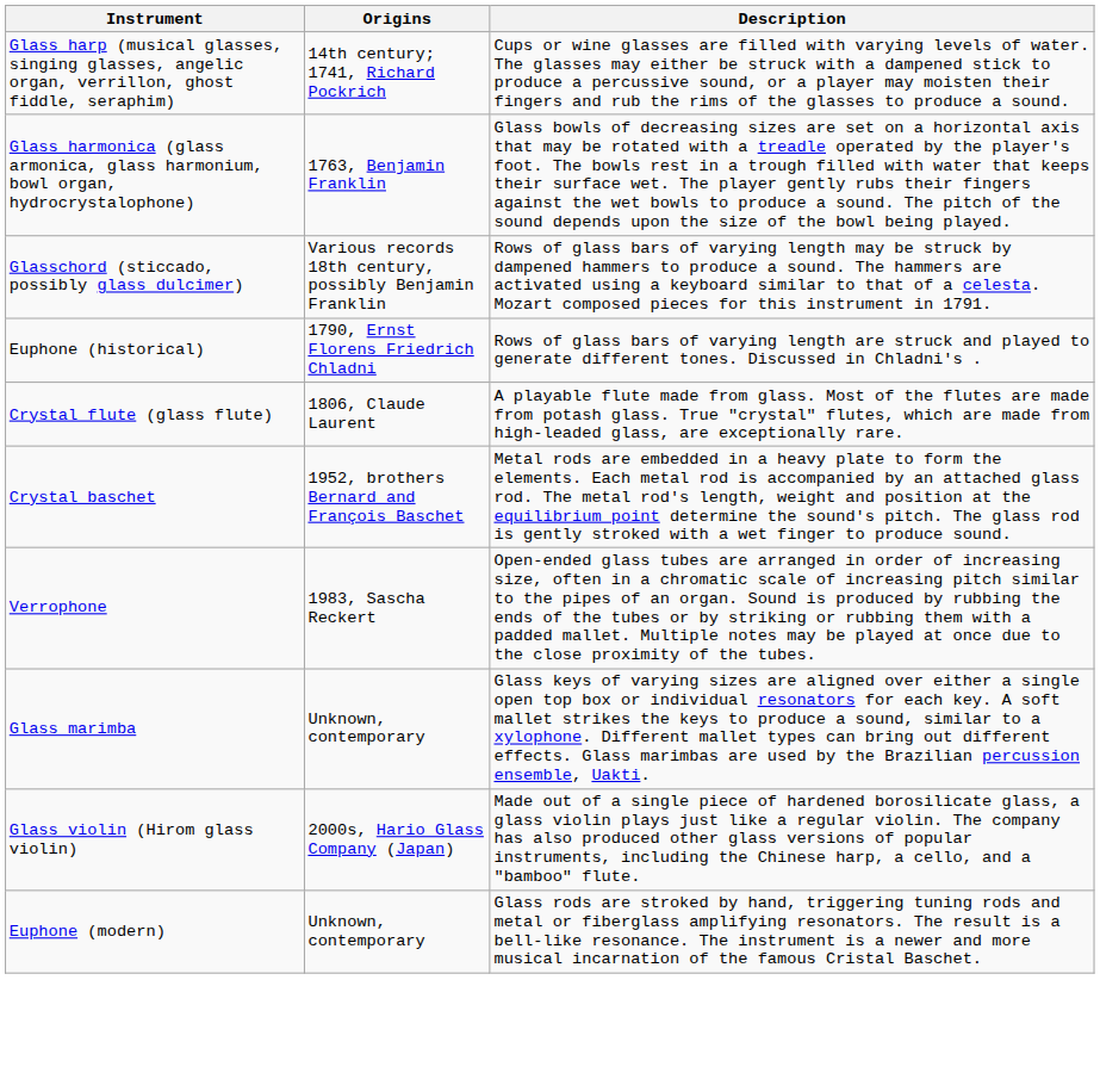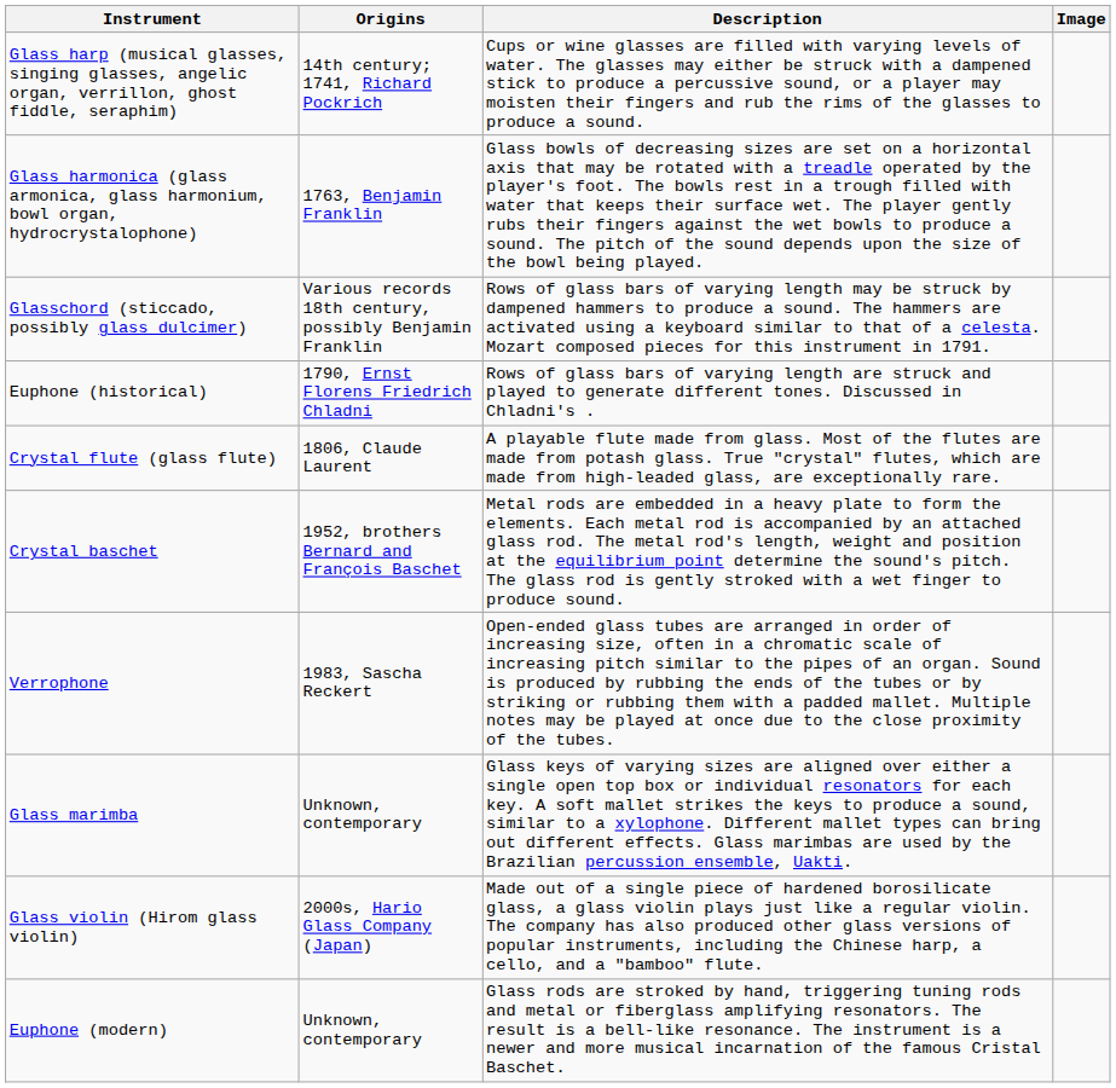 <table class="wikitable">
 <tr>
 <th>Instrument</th>
 <th>Origins</th>
 <th>Description</th>
+<th>Image</th>
 </tr>
 <tr>
 <td><a href='#'>Glass harp</a> (musical glasses, singing glasses, angelic organ, verrillon, ghost fiddle, seraphim)</td>
 <td>14th century;<br>1741, <a href='#'>Richard Pockrich</a></td>
 <td>Cups or wine glasses are filled with varying levels of water. The glasses may either be struck with a dampened stick to produce a percussive sound, or a player may moisten their fingers and rub the rims of the glasses to produce a sound.</td>
+<td></td>
 </tr>
 <tr>
 <td><a href='#'>Glass harmonica</a> (glass armonica, glass harmonium, bowl organ, hydrocrystalophone)</td>
 <td>1763, <a href='#'>Benjamin Franklin</a></td>
 <td>Glass bowls of decreasing sizes are set on a horizontal axis that may be rotated with a <a href='#'>treadle</a> operated by the player's foot. The bowls rest in a trough filled with water that keeps their surface wet. The player gently rubs their fingers against the wet bowls to produce a sound. The pitch of the sound depends upon the size of the bowl being played.</td>
+<td></td>
 </tr>
 <tr>
 <td><a href='#'>Glasschord</a> (sticcado, possibly <a href='#'>glass dulcimer</a>)</td>
 <td>Various records 18th century, possibly Benjamin Franklin</td>
 <td>Rows of glass bars of varying length may be struck by dampened hammers to produce a sound. The hammers are activated using a keyboard similar to that of a <a href='#'>celesta</a>. Mozart composed pieces for this instrument in 1791.</td>
+<td></td>
 </tr>
 <tr>
 <td>Euphone (historical)</td>
 <td>1790, <a href='#'>Ernst Florens Friedrich Chladni</a></td>
 <td>Rows of glass bars of varying length are struck and played to generate different tones. Discussed in Chladni's .</td>
+<td></td>
 </tr>
 <tr>
 <td><a href='#'>Crystal flute</a> (glass flute)</td>
 <td>1806, Claude Laurent</td>
 <td>A playable flute made from glass. Most of the flutes are made from potash glass. True "crystal" flutes, which are made from high-leaded glass, are exceptionally rare.</td>
+<td></td>
 </tr>
 <tr>
 <td><a href='#'>Crystal baschet</a></td>
 <td>1952, brothers <a href='#'>Bernard and François Baschet</a></td>
 <td>Metal rods are embedded in a heavy plate to form the elements. Each metal rod is accompanied by an attached glass rod. The metal rod's length, weight and position at the <a href='#'>equilibrium point</a> determine the sound's pitch. The glass rod is gently stroked with a wet finger to produce sound.</td>
+<td></td>
 </tr>
 <tr>
 <td><a href='#'>Verrophone</a></td>
 <td>1983, Sascha Reckert</td>
 <td>Open-ended glass tubes are arranged in order of increasing size, often in a chromatic scale of increasing pitch similar to the pipes of an organ. Sound is produced by rubbing the ends of the tubes or by striking or rubbing them with a padded mallet. Multiple notes may be played at once due to the close proximity of the tubes.</td>
+<td></td>
 </tr>
 <tr>
 <td><a href='#'>Glass marimba</a></td>
 <td>Unknown, contemporary</td>
 <td>Glass keys of varying sizes are aligned over either a single open top box or individual <a href='#'>resonators</a> for each key. A soft mallet strikes the keys to produce a sound, similar to a <a href='#'>xylophone</a>. Different mallet types can bring out different effects. Glass marimbas are used by the Brazilian <a href='#'>percussion ensemble</a>, <a href='#'>Uakti</a>.</td>
+<td></td>
 </tr>
 <tr>
 <td><a href='#'>Glass violin</a> (Hirom glass violin)</td>
 <td>2000s, <a href='#'>Hario Glass Company</a> (<a href='#'>Japan</a>)</td>
 <td>Made out of a single piece of hardened borosilicate glass, a glass violin plays just like a regular violin. The company has also produced other glass versions of popular instruments, including the Chinese harp, a cello, and a "bamboo" flute.</td>
+<td></td>
 </tr>
 <tr>
 <td><a href='#'>Euphone</a> (modern)</td>
 <td>Unknown, contemporary</td>
 <td>Glass rods are stroked by hand, triggering tuning rods and metal or fiberglass amplifying resonators. The result is a bell-like resonance. The instrument is a newer and more musical incarnation of the famous Cristal Baschet.</td>
+<td></td>
 </tr>
 </table>
